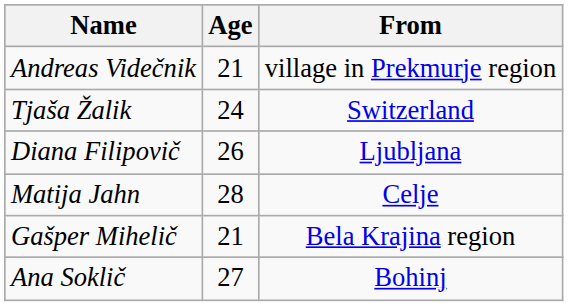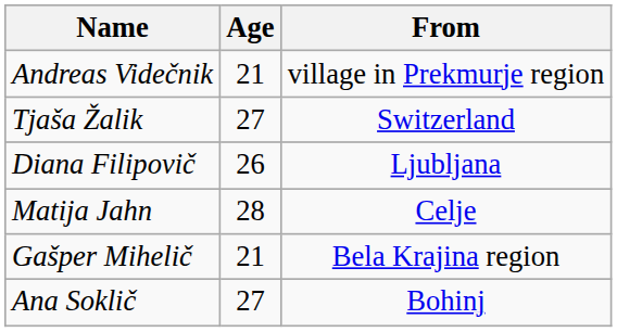 <table class="wikitable">
 <tr>
 <th>Name</th>
 <th>Age</th>
 <th>From</th>
 </tr>
 <tr>
 <td><em>Andreas Videčnik</em></td>
 <td align=center>21</td>
 <td align=center>village in <a href='#'>Prekmurje</a> region</td>
 </tr>
 <tr>
 <td><em>Tjaša Žalik</em></td>
-<td align=center>24</td>
+<td align=center>27</td>
 <td align=center><a href='#'>Switzerland</a></td>
 </tr>
 <tr>
 <td><em>Diana Filipovič</em></td>
 <td align=center>26</td>
 <td align=center><a href='#'>Ljubljana</a></td>
 </tr>
 <tr>
 <td><em>Matija Jahn</em></td>
 <td align=center>28</td>
 <td align=center><a href='#'>Celje</a></td>
 </tr>
 <tr>
 <td><em>Gašper Mihelič</em></td>
 <td align=center>21</td>
 <td align=center><a href='#'>Bela Krajina</a> region</td>
 </tr>
 <tr>
 <td><em>Ana Soklič</em></td>
 <td align=center>27</td>
 <td align=center><a href='#'>Bohinj</a></td>
 </tr>
 </table>
